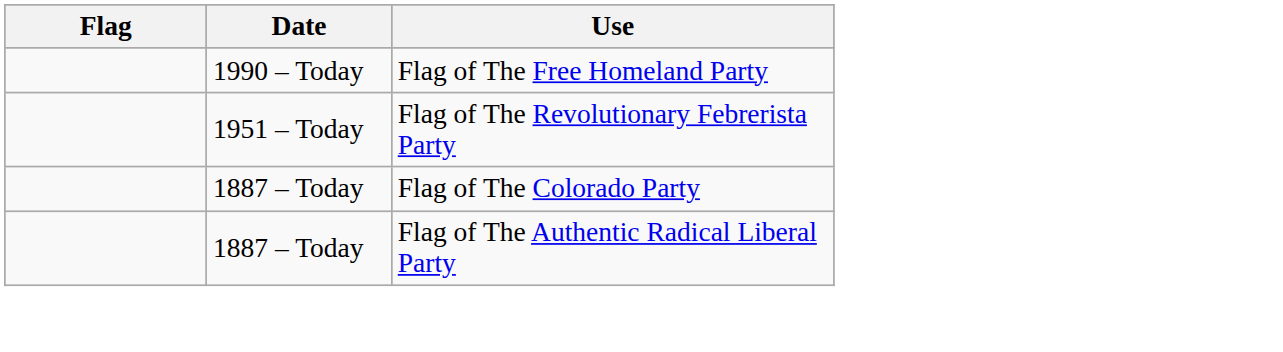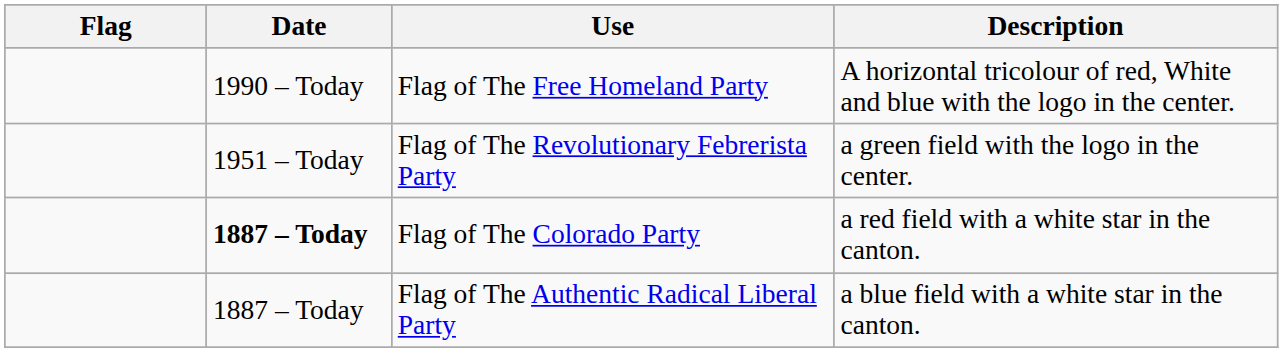 <table class="wikitable">
 <tr>
 <th style="width:110px;">Flag</th>
 <th style="width:100px;">Date</th>
 <th style="width:250px;">Use</th>
+<th style="width:250px;">Description</th>
 </tr>
 <tr>
 <td></td>
 <td>1990 – Today</td>
 <td>Flag of The <a href='#'>Free Homeland Party</a></td>
+<td>A horizontal tricolour of red, White and blue with the logo in the center.</td>
 </tr>
 <tr>
 <td></td>
 <td>1951 – Today</td>
 <td>Flag of The <a href='#'>Revolutionary Febrerista Party</a></td>
+<td>a green field with the logo in the center.</td>
 </tr>
 <tr>
 <td></td>
-<td>1887 – Today</td>
+<td><strong>1887 – Today</strong></td>
 <td>Flag of The <a href='#'>Colorado Party</a></td>
+<td>a red field with a white star in the canton.</td>
 </tr>
 <tr>
 <td></td>
 <td>1887 – Today</td>
 <td>Flag of The <a href='#'>Authentic Radical Liberal Party</a></td>
+<td>a blue field with a white star in the canton.</td>
 </tr>
 </table>
